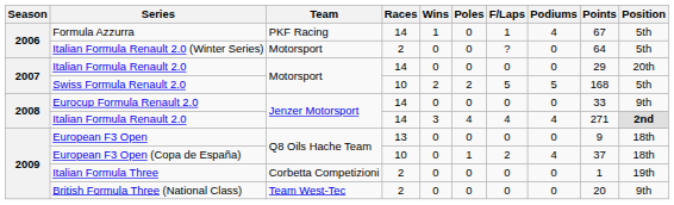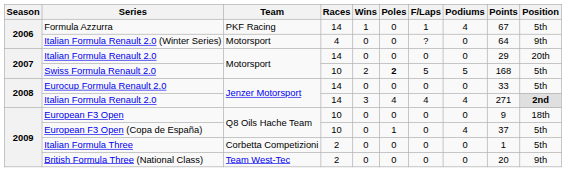 <table class="wikitable" style="font-size: 90%; text-align:center">
 <tr>
 <th>Season</th>
 <th>Series</th>
 <th>Team</th>
 <th>Races</th>
 <th>Wins</th>
 <th>Poles</th>
 <th>F/Laps</th>
 <th>Podiums</th>
 <th>Points</th>
 <th>Position</th>
 </tr>
 <tr>
 <th rowspan=2>2006</th>
 <td align=left>Formula Azzurra</td>
 <td align=left>PKF Racing</td>
 <td>14</td>
 <td>1</td>
 <td>0</td>
 <td>1</td>
 <td>4</td>
 <td>67</td>
 <td>5th</td>
 </tr>
 <tr>
 <td align=left><a href='#'>Italian Formula Renault 2.0</a> (Winter Series)</td>
 <td align=left> Motorsport</td>
-<td>2</td>
+<td>4</td>
 <td>0</td>
 <td>0</td>
 <td>?</td>
 <td>0</td>
 <td>64</td>
-<td>5th</td>
+<td>9th</td>
 </tr>
 <tr>
 <th rowspan=2>2007</th>
 <td align=left><a href='#'>Italian Formula Renault 2.0</a></td>
 <td rowspan=2 align=left> Motorsport</td>
 <td>14</td>
 <td>0</td>
 <td>0</td>
 <td>0</td>
 <td>0</td>
 <td>29</td>
 <td>20th</td>
 </tr>
 <tr>
 <td align=left><a href='#'>Swiss Formula Renault 2.0</a></td>
 <td>10</td>
 <td>2</td>
-<td>2</td>
+<td><strong>2</strong></td>
 <td>5</td>
 <td>5</td>
 <td>168</td>
 <td>5th</td>
 </tr>
 <tr>
 <th rowspan=2>2008</th>
 <td align=left><a href='#'>Eurocup Formula Renault 2.0</a></td>
 <td rowspan=2 align=left><a href='#'>Jenzer Motorsport</a></td>
 <td>14</td>
 <td>0</td>
 <td>0</td>
 <td>0</td>
 <td>0</td>
 <td>33</td>
-<td>9th</td>
+<td>5th</td>
 </tr>
 <tr>
 <td align=left><a href='#'>Italian Formula Renault 2.0</a></td>
 <td>14</td>
 <td>3</td>
 <td>4</td>
 <td>4</td>
 <td>4</td>
 <td>271</td>
 <td align="center" style="background:#DFDFDF;"><strong>2nd</strong></td>
 </tr>
 <tr>
 <th rowspan=4>2009</th>
 <td align=left><a href='#'>European F3 Open</a></td>
 <td rowspan=2 align=left>Q8 Oils Hache Team</td>
-<td>13</td>
+<td>10</td>
 <td>0</td>
 <td>0</td>
 <td>0</td>
 <td>0</td>
 <td>9</td>
 <td>18th</td>
 </tr>
 <tr>
 <td align=left><a href='#'>European F3 Open</a> (Copa de España)</td>
 <td>10</td>
 <td>0</td>
 <td>1</td>
-<td>2</td>
+<td>0</td>
 <td>4</td>
 <td>37</td>
-<td>18th</td>
+<td>5th</td>
 </tr>
 <tr>
 <td align=left><a href='#'>Italian Formula Three</a></td>
 <td align=left>Corbetta Competizioni</td>
 <td>2</td>
 <td>0</td>
 <td>0</td>
 <td>0</td>
 <td>0</td>
 <td>1</td>
-<td>19th</td>
+<td>5th</td>
 </tr>
 <tr>
 <td align=left><a href='#'>British Formula Three</a> (National Class)</td>
 <td align=left><a href='#'>Team West-Tec</a></td>
 <td>2</td>
 <td>0</td>
 <td>0</td>
 <td>0</td>
 <td>0</td>
 <td>20</td>
 <td>9th</td>
 </tr>
 </table>
